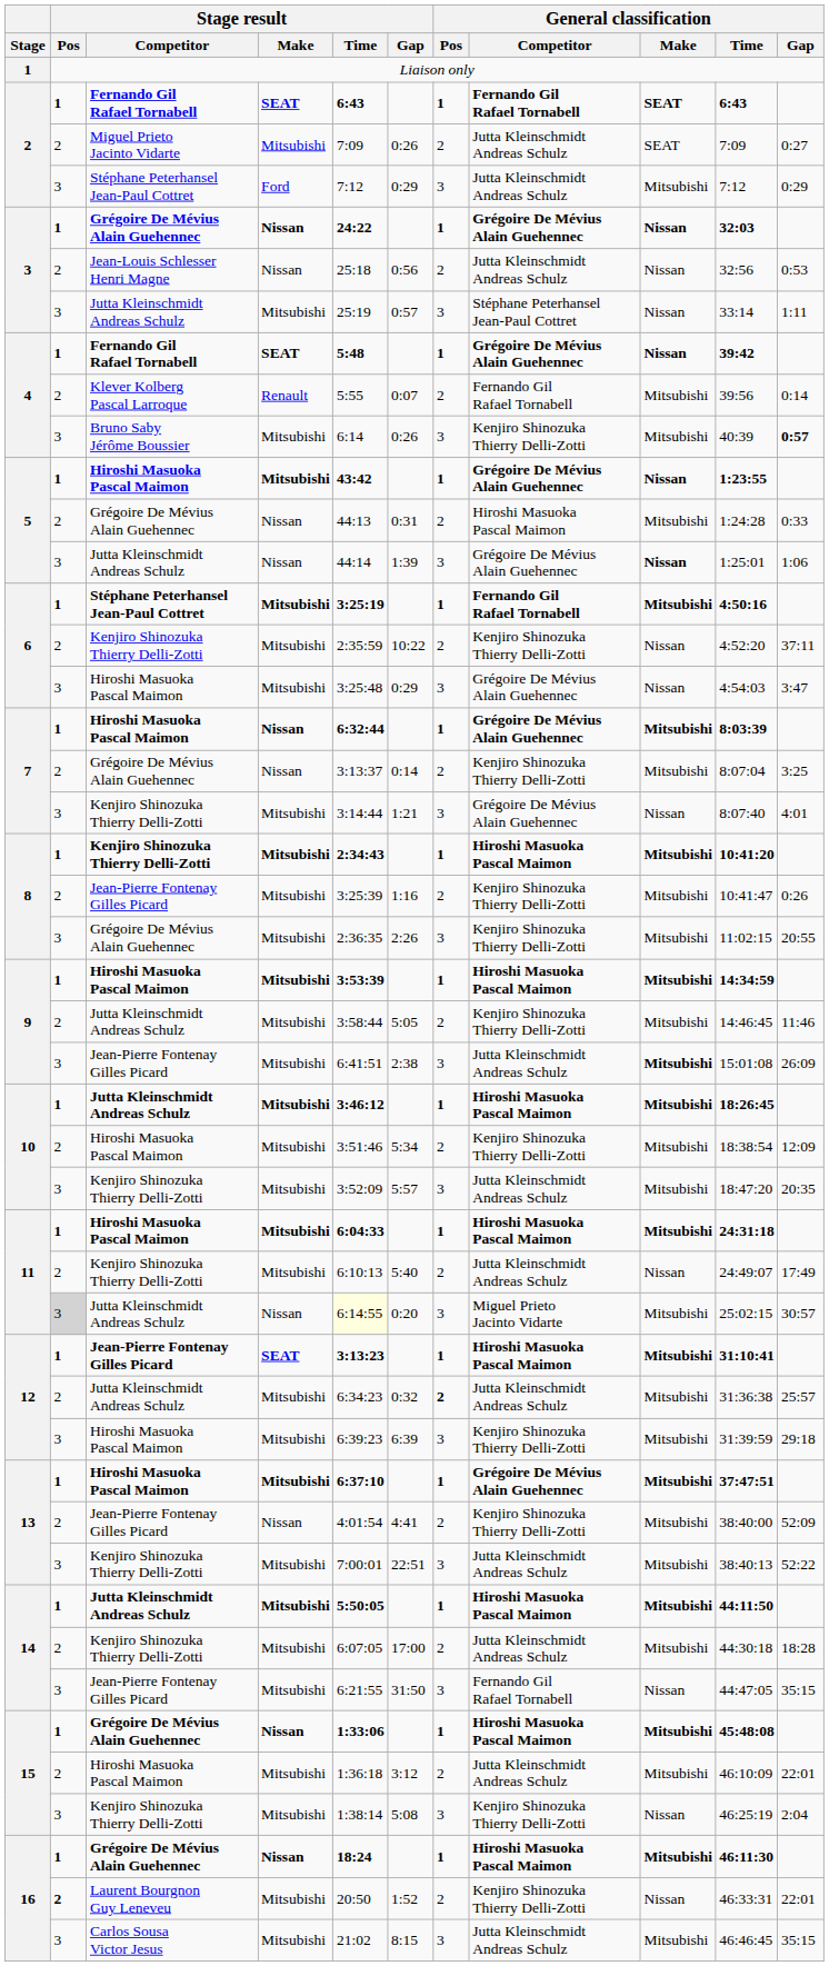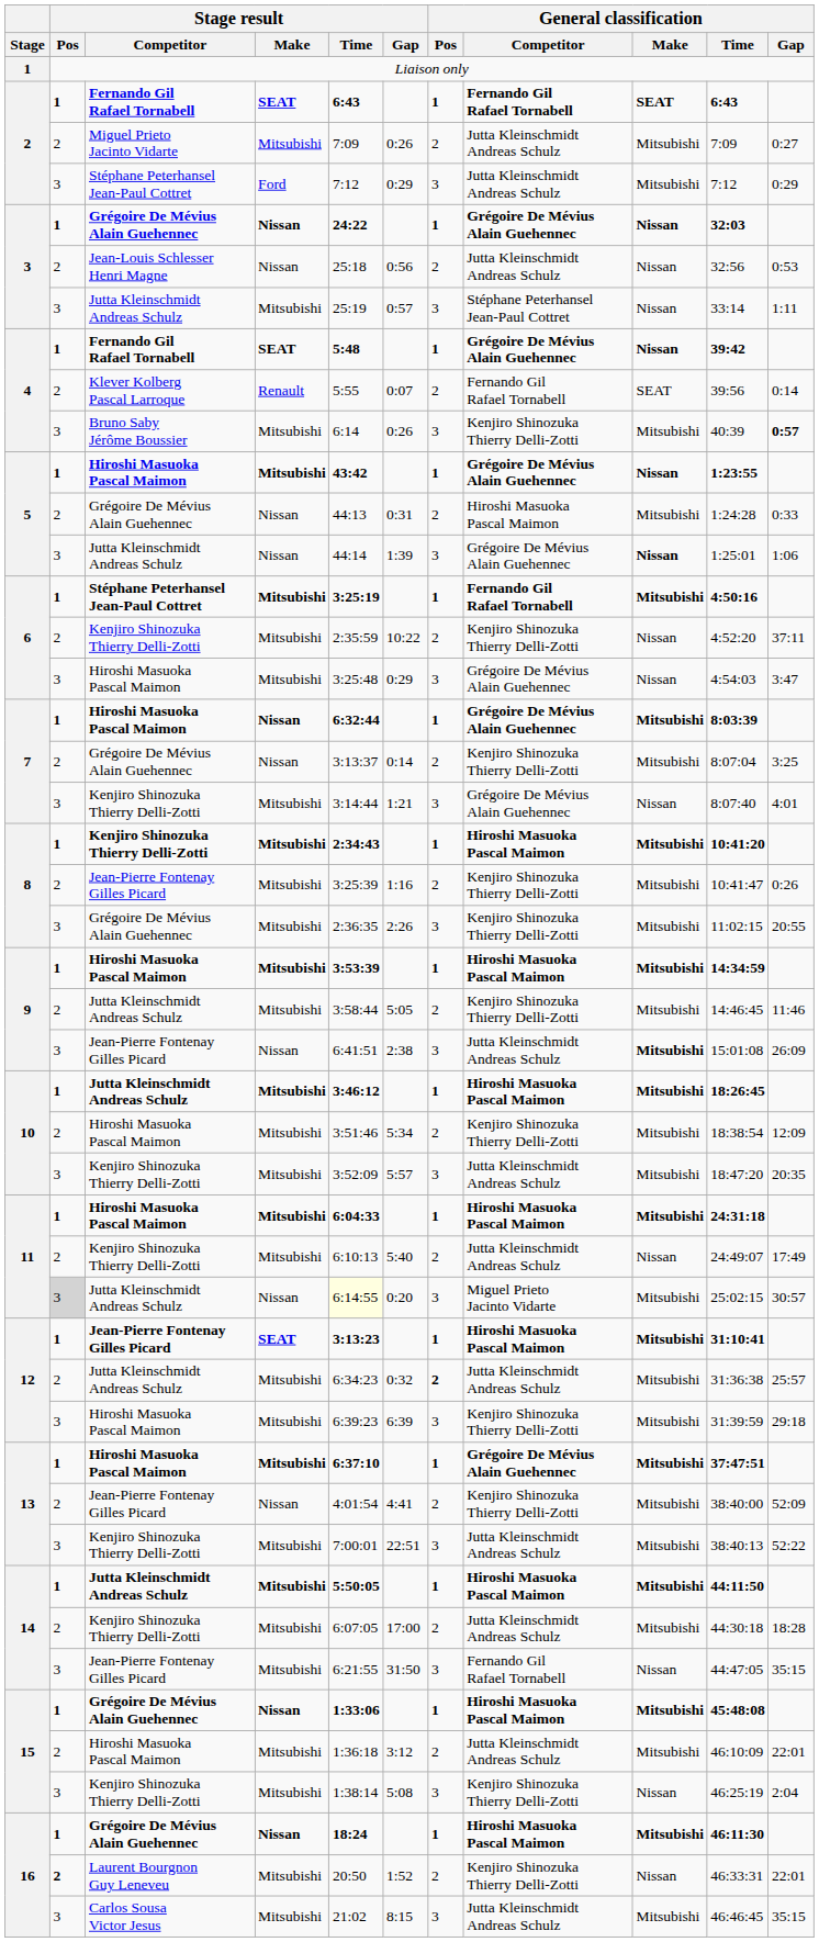 <table class="wikitable" style="font-size:97%;">
 <tr>
 <th></th>
 <th colspan=5><big>Stage result </big></th>
 <th colspan=5><big>General classification</big></th>
 </tr>
 <tr>
 <th width="40px">Stage</th>
 <th width="30px">Pos</th>
 <th width="170px">Competitor</th>
 <th width="50px">Make</th>
 <th width="40px">Time</th>
 <th width="40px">Gap</th>
 <th width="30px">Pos</th>
 <th width="170px">Competitor</th>
 <th width="50px">Make</th>
 <th width="40px">Time</th>
 <th width="40px">Gap</th>
 </tr>
 <tr>
 <th>1</th>
 <td colspan=10 align=center><em>Liaison only</em></td>
 </tr>
 <tr>
 <th rowspan=3>2</th>
 <td><strong>1</strong></td>
 <td><strong> <a href='#'>Fernando Gil</a><br> <a href='#'>Rafael Tornabell</a> </strong></td>
 <td><strong><a href='#'>SEAT</a></strong></td>
 <td><strong>6:43</strong></td>
 <td></td>
 <td><strong>1</strong></td>
 <td><strong> Fernando Gil<br> Rafael Tornabell</strong></td>
 <td><strong>SEAT</strong></td>
 <td><strong>6:43</strong></td>
 <td></td>
 </tr>
 <tr>
 <td>2</td>
 <td> <a href='#'>Miguel Prieto</a><br> <a href='#'>Jacinto Vidarte</a></td>
 <td><a href='#'>Mitsubishi</a></td>
 <td>7:09</td>
 <td>0:26</td>
 <td>2</td>
 <td> Jutta Kleinschmidt<br> Andreas Schulz</td>
-<td>SEAT</td>
+<td>Mitsubishi</td>
 <td>7:09</td>
 <td>0:27</td>
 </tr>
 <tr>
 <td>3</td>
 <td> <a href='#'>Stéphane Peterhansel</a><br> <a href='#'>Jean-Paul Cottret</a></td>
 <td><a href='#'>Ford</a></td>
 <td>7:12</td>
 <td>0:29</td>
 <td>3</td>
 <td> Jutta Kleinschmidt<br> Andreas Schulz</td>
 <td>Mitsubishi</td>
 <td>7:12</td>
 <td>0:29</td>
 </tr>
 <tr>
 <th rowspan=3>3</th>
 <td><strong>1</strong></td>
 <td><strong> <a href='#'>Grégoire De Mévius</a><br> <a href='#'>Alain Guehennec</a> </strong></td>
 <td><strong>Nissan</strong></td>
 <td><strong>24:22</strong></td>
 <td></td>
 <td><strong>1</strong></td>
 <td><strong> Grégoire De Mévius<br> Alain Guehennec</strong></td>
 <td><strong>Nissan</strong></td>
 <td><strong>32:03</strong></td>
 <td></td>
 </tr>
 <tr>
 <td>2</td>
 <td> <a href='#'>Jean-Louis Schlesser</a><br> <a href='#'>Henri Magne</a></td>
 <td>Nissan</td>
 <td>25:18</td>
 <td>0:56</td>
 <td>2</td>
 <td> Jutta Kleinschmidt<br> Andreas Schulz</td>
 <td>Nissan</td>
 <td>32:56</td>
 <td>0:53</td>
 </tr>
 <tr>
 <td>3</td>
 <td> <a href='#'>Jutta Kleinschmidt</a><br> <a href='#'>Andreas Schulz</a></td>
 <td>Mitsubishi</td>
 <td>25:19</td>
 <td>0:57</td>
 <td>3</td>
 <td> Stéphane Peterhansel<br> Jean-Paul Cottret</td>
 <td>Nissan</td>
 <td>33:14</td>
 <td>1:11</td>
 </tr>
 <tr>
 <th rowspan=3>4</th>
 <td><strong>1</strong></td>
 <td><strong> Fernando Gil<br> Rafael Tornabell</strong></td>
 <td><strong>SEAT</strong></td>
 <td><strong>5:48</strong></td>
 <td></td>
 <td><strong>1</strong></td>
 <td><strong> Grégoire De Mévius<br> Alain Guehennec</strong></td>
 <td><strong>Nissan</strong></td>
 <td><strong>39:42</strong></td>
 <td></td>
 </tr>
 <tr>
 <td>2</td>
 <td> <a href='#'>Klever Kolberg</a><br> <a href='#'>Pascal Larroque</a></td>
 <td><a href='#'>Renault</a></td>
 <td>5:55</td>
 <td>0:07</td>
 <td>2</td>
 <td> Fernando Gil<br> Rafael Tornabell</td>
-<td>Mitsubishi</td>
+<td>SEAT</td>
 <td>39:56</td>
 <td>0:14</td>
 </tr>
 <tr>
 <td>3</td>
 <td> <a href='#'>Bruno Saby</a><br> <a href='#'>Jérôme Boussier</a></td>
 <td>Mitsubishi</td>
 <td>6:14</td>
 <td>0:26</td>
 <td>3</td>
 <td> Kenjiro Shinozuka<br> Thierry Delli-Zotti</td>
 <td>Mitsubishi</td>
 <td>40:39</td>
 <td><strong>0:57</strong></td>
 </tr>
 <tr>
 <th rowspan=3>5</th>
 <td><strong>1</strong></td>
 <td><strong> <a href='#'>Hiroshi Masuoka</a><br> <a href='#'>Pascal Maimon</a></strong></td>
 <td><strong>Mitsubishi</strong></td>
 <td><strong>43:42</strong></td>
 <td></td>
 <td><strong>1</strong></td>
 <td><strong> Grégoire De Mévius<br> Alain Guehennec</strong></td>
 <td><strong>Nissan</strong></td>
 <td><strong>1:23:55</strong></td>
 <td></td>
 </tr>
 <tr>
 <td>2</td>
 <td> Grégoire De Mévius<br> Alain Guehennec</td>
 <td>Nissan</td>
 <td>44:13</td>
 <td>0:31</td>
 <td>2</td>
 <td> Hiroshi Masuoka<br> Pascal Maimon</td>
 <td>Mitsubishi</td>
 <td>1:24:28</td>
 <td>0:33</td>
 </tr>
 <tr>
 <td>3</td>
 <td> Jutta Kleinschmidt<br> Andreas Schulz</td>
 <td>Nissan</td>
 <td>44:14</td>
 <td>1:39</td>
 <td>3</td>
 <td> Grégoire De Mévius<br> Alain Guehennec</td>
 <td><strong>Nissan</strong></td>
 <td>1:25:01</td>
 <td>1:06</td>
 </tr>
 <tr>
 <th rowspan=3>6</th>
 <td><strong>1</strong></td>
 <td><strong> Stéphane Peterhansel<br> Jean-Paul Cottret</strong></td>
 <td><strong>Mitsubishi</strong></td>
 <td><strong>3:25:19</strong></td>
 <td></td>
 <td><strong>1</strong></td>
 <td><strong> Fernando Gil<br> Rafael Tornabell</strong></td>
 <td><strong>Mitsubishi</strong></td>
 <td><strong>4:50:16</strong></td>
 <td></td>
 </tr>
 <tr>
 <td>2</td>
 <td> <a href='#'>Kenjiro Shinozuka</a><br> <a href='#'>Thierry Delli-Zotti</a></td>
 <td>Mitsubishi</td>
 <td>2:35:59</td>
 <td>10:22</td>
 <td>2</td>
 <td> Kenjiro Shinozuka<br> Thierry Delli-Zotti</td>
 <td>Nissan</td>
 <td>4:52:20</td>
 <td>37:11</td>
 </tr>
 <tr>
 <td>3</td>
 <td> Hiroshi Masuoka<br> Pascal Maimon</td>
 <td>Mitsubishi</td>
 <td>3:25:48</td>
 <td>0:29</td>
 <td>3</td>
 <td> Grégoire De Mévius<br> Alain Guehennec</td>
 <td>Nissan</td>
 <td>4:54:03</td>
 <td>3:47</td>
 </tr>
 <tr>
 <th rowspan=3>7</th>
 <td><strong>1</strong></td>
 <td><strong> Hiroshi Masuoka<br> Pascal Maimon</strong></td>
 <td><strong>Nissan</strong></td>
 <td><strong>6:32:44</strong></td>
 <td></td>
 <td><strong>1</strong></td>
 <td><strong> Grégoire De Mévius<br> Alain Guehennec</strong></td>
 <td><strong>Mitsubishi</strong></td>
 <td><strong>8:03:39</strong></td>
 <td></td>
 </tr>
 <tr>
 <td>2</td>
 <td> Grégoire De Mévius<br> Alain Guehennec</td>
 <td>Nissan</td>
 <td>3:13:37</td>
 <td>0:14</td>
 <td>2</td>
 <td> Kenjiro Shinozuka<br> Thierry Delli-Zotti</td>
 <td>Mitsubishi</td>
 <td>8:07:04</td>
 <td>3:25</td>
 </tr>
 <tr>
 <td>3</td>
 <td> Kenjiro Shinozuka<br> Thierry Delli-Zotti</td>
 <td>Mitsubishi</td>
 <td>3:14:44</td>
 <td>1:21</td>
 <td>3</td>
 <td> Grégoire De Mévius<br> Alain Guehennec</td>
 <td>Nissan</td>
 <td>8:07:40</td>
 <td>4:01</td>
 </tr>
 <tr>
 <th rowspan=3>8</th>
 <td><strong>1</strong></td>
 <td><strong> Kenjiro Shinozuka<br> Thierry Delli-Zotti</strong></td>
 <td><strong>Mitsubishi</strong></td>
 <td><strong>2:34:43</strong></td>
 <td></td>
 <td><strong>1</strong></td>
 <td><strong> Hiroshi Masuoka<br> Pascal Maimon</strong></td>
 <td><strong>Mitsubishi</strong></td>
 <td><strong>10:41:20</strong></td>
 <td></td>
 </tr>
 <tr>
 <td>2</td>
 <td> <a href='#'>Jean-Pierre Fontenay</a><br> <a href='#'>Gilles Picard</a></td>
 <td>Mitsubishi</td>
 <td>3:25:39</td>
 <td>1:16</td>
 <td>2</td>
 <td> Kenjiro Shinozuka<br> Thierry Delli-Zotti</td>
 <td>Mitsubishi</td>
 <td>10:41:47</td>
 <td>0:26</td>
 </tr>
 <tr>
 <td>3</td>
 <td> Grégoire De Mévius<br> Alain Guehennec</td>
 <td>Mitsubishi</td>
 <td>2:36:35</td>
 <td>2:26</td>
 <td>3</td>
 <td> Kenjiro Shinozuka<br> Thierry Delli-Zotti</td>
 <td>Mitsubishi</td>
 <td>11:02:15</td>
 <td>20:55</td>
 </tr>
 <tr>
 <th rowspan=3>9</th>
 <td><strong>1</strong></td>
 <td><strong> Hiroshi Masuoka<br> Pascal Maimon</strong></td>
 <td><strong>Mitsubishi</strong></td>
 <td><strong>3:53:39</strong></td>
 <td></td>
 <td><strong>1</strong></td>
 <td><strong> Hiroshi Masuoka<br> Pascal Maimon</strong></td>
 <td><strong>Mitsubishi</strong></td>
 <td><strong>14:34:59</strong></td>
 <td></td>
 </tr>
 <tr>
 <td>2</td>
 <td> Jutta Kleinschmidt<br> Andreas Schulz</td>
 <td>Mitsubishi</td>
 <td>3:58:44</td>
 <td>5:05</td>
 <td>2</td>
 <td> Kenjiro Shinozuka<br> Thierry Delli-Zotti</td>
 <td>Mitsubishi</td>
 <td>14:46:45</td>
 <td>11:46</td>
 </tr>
 <tr>
 <td>3</td>
 <td> Jean-Pierre Fontenay<br> Gilles Picard</td>
-<td>Mitsubishi</td>
+<td>Nissan</td>
 <td>6:41:51</td>
 <td>2:38</td>
 <td>3</td>
 <td> Jutta Kleinschmidt<br> Andreas Schulz</td>
 <td><strong>Mitsubishi</strong></td>
 <td>15:01:08</td>
 <td>26:09</td>
 </tr>
 <tr>
 <th rowspan=3>10</th>
 <td><strong>1</strong></td>
 <td><strong> Jutta Kleinschmidt<br> Andreas Schulz</strong></td>
 <td><strong>Mitsubishi</strong></td>
 <td><strong>3:46:12</strong></td>
 <td></td>
 <td><strong>1</strong></td>
 <td><strong> Hiroshi Masuoka<br> Pascal Maimon</strong></td>
 <td><strong>Mitsubishi</strong></td>
 <td><strong>18:26:45</strong></td>
 <td></td>
 </tr>
 <tr>
 <td>2</td>
 <td> Hiroshi Masuoka<br> Pascal Maimon</td>
 <td>Mitsubishi</td>
 <td>3:51:46</td>
 <td>5:34</td>
 <td>2</td>
 <td> Kenjiro Shinozuka<br> Thierry Delli-Zotti</td>
 <td>Mitsubishi</td>
 <td>18:38:54</td>
 <td>12:09</td>
 </tr>
 <tr>
 <td>3</td>
 <td> Kenjiro Shinozuka<br> Thierry Delli-Zotti</td>
 <td>Mitsubishi</td>
 <td>3:52:09</td>
 <td>5:57</td>
 <td>3</td>
 <td> Jutta Kleinschmidt<br> Andreas Schulz</td>
 <td>Mitsubishi</td>
 <td>18:47:20</td>
 <td>20:35</td>
 </tr>
 <tr>
 <th rowspan=3>11</th>
 <td><strong>1</strong></td>
 <td><strong> Hiroshi Masuoka<br> Pascal Maimon</strong></td>
 <td><strong>Mitsubishi</strong></td>
 <td><strong>6:04:33</strong></td>
 <td></td>
 <td><strong>1</strong></td>
 <td><strong> Hiroshi Masuoka<br> Pascal Maimon</strong></td>
 <td><strong>Mitsubishi</strong></td>
 <td><strong>24:31:18</strong></td>
 <td></td>
 </tr>
 <tr>
 <td>2</td>
 <td> Kenjiro Shinozuka<br> Thierry Delli-Zotti</td>
 <td>Mitsubishi</td>
 <td>6:10:13</td>
 <td>5:40</td>
 <td>2</td>
 <td> Jutta Kleinschmidt<br> Andreas Schulz</td>
 <td>Nissan</td>
 <td>24:49:07</td>
 <td>17:49</td>
 </tr>
 <tr>
 <td style="background: lightgrey;">3</td>
 <td> Jutta Kleinschmidt<br> Andreas Schulz</td>
 <td>Nissan</td>
 <td style="background: lightyellow;">6:14:55</td>
 <td>0:20</td>
 <td>3</td>
 <td> Miguel Prieto<br> Jacinto Vidarte</td>
 <td>Mitsubishi</td>
 <td>25:02:15</td>
 <td>30:57</td>
 </tr>
 <tr>
 <th rowspan=3>12</th>
 <td><strong>1</strong></td>
 <td><strong> Jean-Pierre Fontenay<br> Gilles Picard</strong></td>
 <td><strong><a href='#'>SEAT</a></strong></td>
 <td><strong>3:13:23</strong></td>
 <td></td>
 <td><strong>1</strong></td>
 <td><strong> Hiroshi Masuoka<br> Pascal Maimon</strong></td>
 <td><strong>Mitsubishi</strong></td>
 <td><strong>31:10:41</strong></td>
 <td></td>
 </tr>
 <tr>
 <td>2</td>
 <td> Jutta Kleinschmidt<br> Andreas Schulz</td>
 <td>Mitsubishi</td>
 <td>6:34:23</td>
 <td>0:32</td>
 <td><strong>2</strong></td>
 <td> Jutta Kleinschmidt<br> Andreas Schulz</td>
 <td>Mitsubishi</td>
 <td>31:36:38</td>
 <td>25:57</td>
 </tr>
 <tr>
 <td>3</td>
 <td> Hiroshi Masuoka<br> Pascal Maimon</td>
 <td>Mitsubishi</td>
 <td>6:39:23</td>
 <td>6:39</td>
 <td>3</td>
 <td> Kenjiro Shinozuka<br> Thierry Delli-Zotti</td>
 <td>Mitsubishi</td>
 <td>31:39:59</td>
 <td>29:18</td>
 </tr>
 <tr>
 <th rowspan=3>13</th>
 <td><strong>1</strong></td>
 <td><strong> Hiroshi Masuoka<br> Pascal Maimon</strong></td>
 <td><strong>Mitsubishi</strong></td>
 <td><strong>6:37:10</strong></td>
 <td></td>
 <td><strong>1</strong></td>
 <td><strong> Grégoire De Mévius<br> Alain Guehennec</strong></td>
 <td><strong>Mitsubishi</strong></td>
 <td><strong>37:47:51</strong></td>
 <td></td>
 </tr>
 <tr>
 <td>2</td>
 <td> Jean-Pierre Fontenay<br> Gilles Picard</td>
 <td>Nissan</td>
 <td>4:01:54</td>
 <td>4:41</td>
 <td>2</td>
 <td> Kenjiro Shinozuka<br> Thierry Delli-Zotti</td>
 <td>Mitsubishi</td>
 <td>38:40:00</td>
 <td>52:09</td>
 </tr>
 <tr>
 <td>3</td>
 <td> Kenjiro Shinozuka<br> Thierry Delli-Zotti</td>
 <td>Mitsubishi</td>
 <td>7:00:01</td>
 <td>22:51</td>
 <td>3</td>
 <td> Jutta Kleinschmidt<br> Andreas Schulz</td>
 <td>Mitsubishi</td>
 <td>38:40:13</td>
 <td>52:22</td>
 </tr>
 <tr>
 <th rowspan=3>14</th>
 <td><strong>1</strong></td>
 <td><strong> Jutta Kleinschmidt<br> Andreas Schulz</strong></td>
 <td><strong>Mitsubishi</strong></td>
 <td><strong>5:50:05</strong></td>
 <td></td>
 <td><strong>1</strong></td>
 <td><strong> Hiroshi Masuoka<br> Pascal Maimon</strong></td>
 <td><strong>Mitsubishi</strong></td>
 <td><strong>44:11:50</strong></td>
 <td></td>
 </tr>
 <tr>
 <td>2</td>
 <td> Kenjiro Shinozuka<br> Thierry Delli-Zotti</td>
 <td>Mitsubishi</td>
 <td>6:07:05</td>
 <td>17:00</td>
 <td>2</td>
 <td> Jutta Kleinschmidt<br> Andreas Schulz</td>
 <td>Mitsubishi</td>
 <td>44:30:18</td>
 <td>18:28</td>
 </tr>
 <tr>
 <td>3</td>
 <td> Jean-Pierre Fontenay<br> Gilles Picard</td>
 <td>Mitsubishi</td>
 <td>6:21:55</td>
 <td>31:50</td>
 <td>3</td>
 <td> Fernando Gil<br> Rafael Tornabell</td>
 <td>Nissan</td>
 <td>44:47:05</td>
 <td>35:15</td>
 </tr>
 <tr>
 <th rowspan=3>15</th>
 <td><strong>1</strong></td>
 <td><strong> Grégoire De Mévius<br> Alain Guehennec</strong></td>
 <td><strong>Nissan</strong></td>
 <td><strong>1:33:06</strong></td>
 <td></td>
 <td><strong>1</strong></td>
 <td><strong> Hiroshi Masuoka<br> Pascal Maimon</strong></td>
 <td><strong>Mitsubishi</strong></td>
 <td><strong>45:48:08</strong></td>
 <td></td>
 </tr>
 <tr>
 <td>2</td>
 <td> Hiroshi Masuoka<br> Pascal Maimon</td>
 <td>Mitsubishi</td>
 <td>1:36:18</td>
 <td>3:12</td>
 <td>2</td>
 <td> Jutta Kleinschmidt<br> Andreas Schulz</td>
 <td>Mitsubishi</td>
 <td>46:10:09</td>
 <td>22:01</td>
 </tr>
 <tr>
 <td>3</td>
 <td> Kenjiro Shinozuka<br> Thierry Delli-Zotti</td>
 <td>Mitsubishi</td>
 <td>1:38:14</td>
 <td>5:08</td>
 <td>3</td>
 <td> Kenjiro Shinozuka<br> Thierry Delli-Zotti</td>
 <td>Nissan</td>
 <td>46:25:19</td>
 <td>2:04</td>
 </tr>
 <tr>
 <th rowspan=3>16</th>
 <td><strong>1</strong></td>
 <td><strong> Grégoire De Mévius<br> Alain Guehennec</strong></td>
 <td><strong>Nissan</strong></td>
 <td><strong>18:24</strong></td>
 <td></td>
 <td><strong>1</strong></td>
 <td><strong> Hiroshi Masuoka<br> Pascal Maimon</strong></td>
 <td><strong>Mitsubishi</strong></td>
 <td><strong>46:11:30</strong></td>
 <td></td>
 </tr>
 <tr>
 <td><strong>2</strong></td>
 <td> <a href='#'>Laurent Bourgnon</a><br> <a href='#'>Guy Leneveu</a></td>
 <td>Mitsubishi</td>
 <td>20:50</td>
 <td>1:52</td>
 <td>2</td>
 <td> Kenjiro Shinozuka<br> Thierry Delli-Zotti</td>
 <td>Nissan</td>
 <td>46:33:31</td>
 <td>22:01</td>
 </tr>
 <tr>
 <td>3</td>
 <td> <a href='#'>Carlos Sousa</a><br> <a href='#'>Victor Jesus</a></td>
 <td>Mitsubishi</td>
 <td>21:02</td>
 <td>8:15</td>
 <td>3</td>
 <td> Jutta Kleinschmidt<br> Andreas Schulz</td>
 <td>Mitsubishi</td>
 <td>46:46:45</td>
 <td>35:15</td>
 </tr>
 </table>
